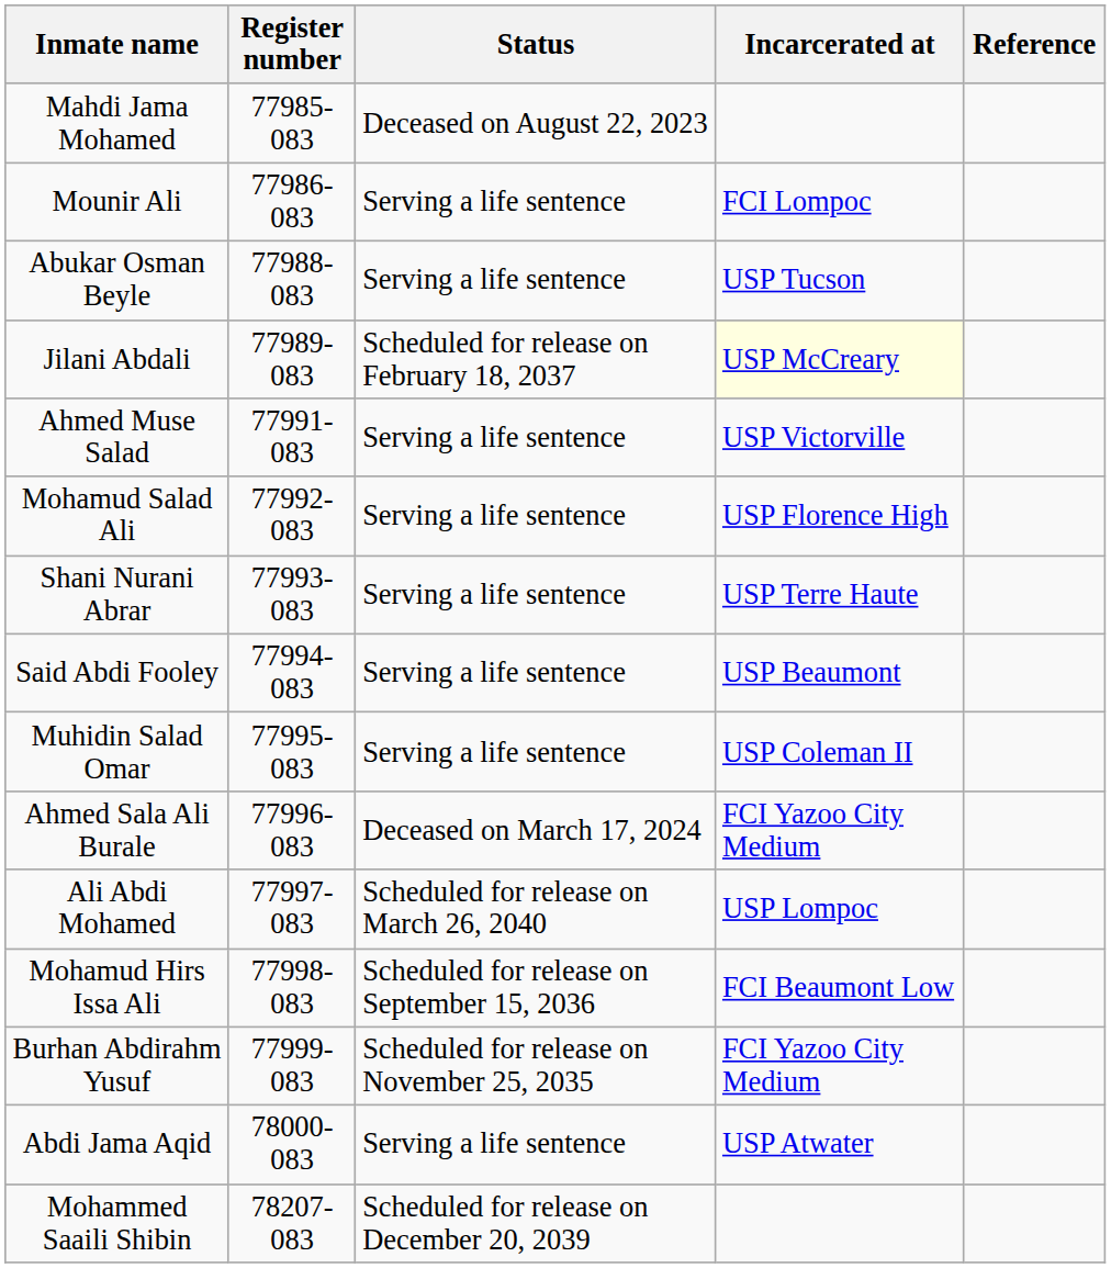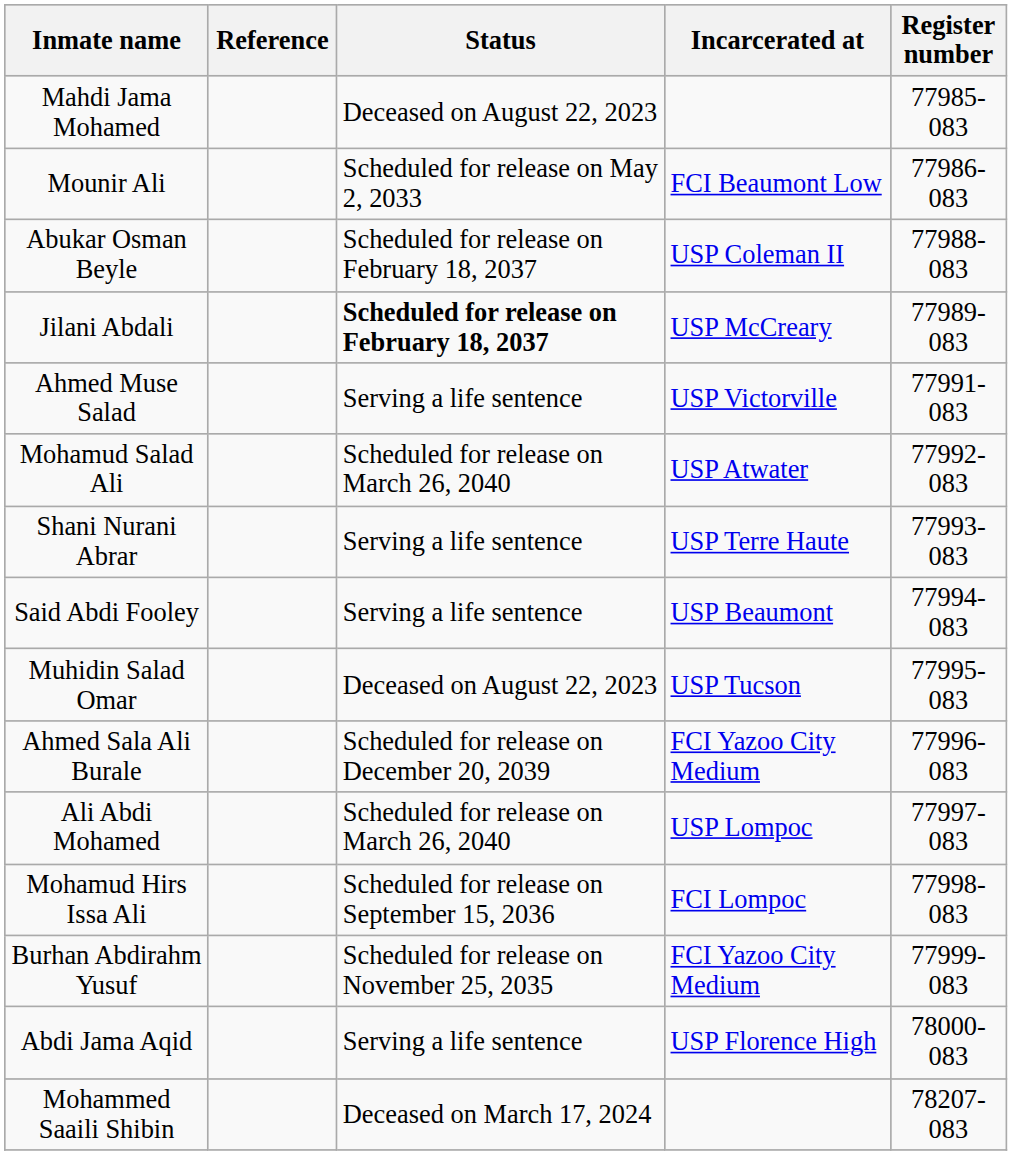 <table class="wikitable sortable">
 <tr>
 <th width="18%">Inmate name</th>
-<th width="8%">Register number</th>
+<th width="3%">Reference</th>
 <th width="29%">Status</th>
 <th width="20%">Incarcerated at</th>
-<th width="3%">Reference</th>
+<th width="8%">Register number</th>
 </tr>
 <tr>
 <td style="text-align:center;">Mahdi Jama Mohamed</td>
-<td style="text-align:center;">77985-083</td>
+<td></td>
 <td>Deceased on August 22, 2023</td>
 <td></td>
-<td></td>
+<td style="text-align:center;">77985-083</td>
 </tr>
 <tr>
 <td style="text-align:center;">Mounir Ali</td>
+<td></td>
+<td>Scheduled for release on May 2, 2033</td>
+<td><a href='#'>FCI Beaumont Low</a></td>
 <td style="text-align:center;">77986-083</td>
-<td>Serving a life sentence</td>
-<td><a href='#'>FCI Lompoc</a></td>
-<td></td>
 </tr>
 <tr>
 <td style="text-align:center;">Abukar Osman Beyle</td>
+<td></td>
+<td>Scheduled for release on February 18, 2037</td>
+<td><a href='#'>USP Coleman II</a></td>
 <td style="text-align:center;">77988-083</td>
-<td>Serving a life sentence</td>
-<td><a href='#'>USP Tucson</a></td>
-<td></td>
 </tr>
 <tr>
 <td style="text-align:center;">Jilani Abdali</td>
+<td></td>
+<td><strong>Scheduled for release on February 18, 2037</strong></td>
+<td><a href='#'>USP McCreary</a></td>
 <td style="text-align:center;">77989-083</td>
-<td>Scheduled for release on February 18, 2037</td>
-<td style="background: lightyellow;"><a href='#'>USP McCreary</a></td>
-<td></td>
 </tr>
 <tr>
 <td style="text-align:center;">Ahmed Muse Salad</td>
-<td style="text-align:center;">77991-083</td>
+<td></td>
 <td>Serving a life sentence</td>
 <td><a href='#'>USP Victorville</a></td>
-<td></td>
+<td style="text-align:center;">77991-083</td>
 </tr>
 <tr>
 <td style="text-align:center;">Mohamud Salad Ali</td>
+<td></td>
+<td>Scheduled for release on March 26, 2040</td>
+<td><a href='#'>USP Atwater</a></td>
 <td style="text-align:center;">77992-083</td>
-<td>Serving a life sentence</td>
-<td><a href='#'>USP Florence High</a></td>
-<td></td>
 </tr>
 <tr>
 <td style="text-align:center;">Shani Nurani Abrar</td>
-<td style="text-align:center;">77993-083</td>
+<td></td>
 <td>Serving a life sentence</td>
 <td><a href='#'>USP Terre Haute</a></td>
-<td></td>
+<td style="text-align:center;">77993-083</td>
 </tr>
 <tr>
 <td style="text-align:center;">Said Abdi Fooley</td>
-<td style="text-align:center;">77994-083</td>
+<td></td>
 <td>Serving a life sentence</td>
 <td><a href='#'>USP Beaumont</a></td>
-<td></td>
+<td style="text-align:center;">77994-083</td>
 </tr>
 <tr>
 <td style="text-align:center;">Muhidin Salad Omar</td>
+<td></td>
+<td>Deceased on August 22, 2023</td>
+<td><a href='#'>USP Tucson</a></td>
 <td style="text-align:center;">77995-083</td>
-<td>Serving a life sentence</td>
-<td><a href='#'>USP Coleman II</a></td>
-<td></td>
 </tr>
 <tr>
 <td style="text-align:center;">Ahmed Sala Ali Burale</td>
+<td></td>
+<td>Scheduled for release on December 20, 2039</td>
+<td><a href='#'>FCI Yazoo City Medium</a></td>
 <td style="text-align:center;">77996-083</td>
-<td>Deceased on March 17, 2024</td>
-<td><a href='#'>FCI Yazoo City Medium</a></td>
-<td></td>
 </tr>
 <tr>
 <td style="text-align:center;">Ali Abdi Mohamed</td>
-<td style="text-align:center;">77997-083</td>
+<td></td>
 <td>Scheduled for release on March 26, 2040</td>
 <td><a href='#'>USP Lompoc</a></td>
-<td></td>
+<td style="text-align:center;">77997-083</td>
 </tr>
 <tr>
 <td style="text-align:center;">Mohamud Hirs Issa Ali</td>
+<td></td>
+<td>Scheduled for release on September 15, 2036</td>
+<td><a href='#'>FCI Lompoc</a></td>
 <td style="text-align:center;">77998-083</td>
-<td>Scheduled for release on September 15, 2036</td>
-<td><a href='#'>FCI Beaumont Low</a></td>
-<td></td>
 </tr>
 <tr>
 <td style="text-align:center;">Burhan Abdirahm Yusuf</td>
-<td style="text-align:center;">77999-083</td>
+<td></td>
 <td>Scheduled for release on November 25, 2035</td>
 <td><a href='#'>FCI Yazoo City Medium</a></td>
-<td></td>
+<td style="text-align:center;">77999-083</td>
 </tr>
 <tr>
 <td style="text-align:center;">Abdi Jama Aqid</td>
+<td></td>
+<td>Serving a life sentence</td>
+<td><a href='#'>USP Florence High</a></td>
 <td style="text-align:center;">78000-083</td>
-<td>Serving a life sentence</td>
-<td><a href='#'>USP Atwater</a></td>
-<td></td>
 </tr>
 <tr>
 <td style="text-align:center;">Mohammed Saaili Shibin</td>
+<td></td>
+<td>Deceased on March 17, 2024</td>
+<td></td>
 <td style="text-align:center;">78207-083</td>
-<td>Scheduled for release on December 20, 2039</td>
-<td></td>
-<td></td>
 </tr>
 </table>
